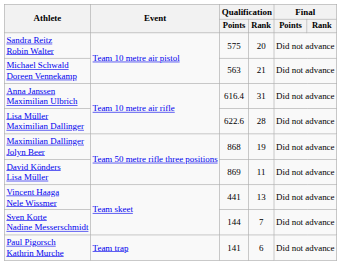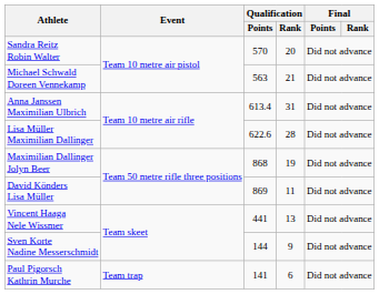 <table class="wikitable" style="font-size:90%">
 <tr>
 <th rowspan="2">Athlete</th>
 <th rowspan="2">Event</th>
 <th colspan=2>Qualification</th>
 <th colspan=2>Final</th>
 </tr>
 <tr style="font-size:95%">
 <th>Points</th>
 <th>Rank</th>
 <th>Points</th>
 <th>Rank</th>
 </tr>
 <tr align=center>
 <td align=left><a href='#'>Sandra Reitz</a><br><a href='#'>Robin Walter</a></td>
 <td align=left rowspan=2><a href='#'>Team 10 metre air pistol</a></td>
-<td>575</td>
+<td>570</td>
 <td>20</td>
 <td colspan=2>Did not advance</td>
 </tr>
 <tr align=center>
 <td align=left><a href='#'>Michael Schwald</a><br><a href='#'>Doreen Vennekamp</a></td>
 <td>563</td>
 <td>21</td>
 <td colspan=2>Did not advance</td>
 </tr>
 <tr align=center>
 <td align=left><a href='#'>Anna Janssen</a><br><a href='#'>Maximilian Ulbrich</a></td>
 <td align=left rowspan=2><a href='#'>Team 10 metre air rifle</a></td>
-<td>616.4</td>
+<td>613.4</td>
 <td>31</td>
 <td colspan=2>Did not advance</td>
 </tr>
 <tr align=center>
 <td align=left><a href='#'>Lisa Müller</a><br><a href='#'>Maximilian Dallinger</a></td>
 <td>622.6</td>
 <td>28</td>
 <td colspan=2>Did not advance</td>
 </tr>
 <tr align=center>
 <td align=left><a href='#'>Maximilian Dallinger</a><br><a href='#'>Jolyn Beer</a></td>
 <td align=left rowspan=2><a href='#'>Team 50 metre rifle three positions</a></td>
 <td>868</td>
 <td>19</td>
 <td colspan=2>Did not advance</td>
 </tr>
 <tr align=center>
 <td align=left><a href='#'>David Könders</a><br><a href='#'>Lisa Müller</a></td>
 <td>869</td>
 <td>11</td>
 <td colspan=2>Did not advance</td>
 </tr>
 <tr align=center>
 <td align=left><a href='#'>Vincent Haaga</a><br><a href='#'>Nele Wissmer</a></td>
 <td align=left rowspan=2><a href='#'>Team skeet</a></td>
 <td>441</td>
 <td>13</td>
 <td colspan=2>Did not advance</td>
 </tr>
 <tr align=center>
 <td align=left><a href='#'>Sven Korte</a><br><a href='#'>Nadine Messerschmidt</a></td>
 <td>144</td>
-<td>7</td>
+<td>9</td>
 <td colspan=2>Did not advance</td>
 </tr>
 <tr align=center>
 <td align=left><a href='#'>Paul Pigorsch</a><br><a href='#'>Kathrin Murche</a></td>
 <td align=left><a href='#'>Team trap</a></td>
 <td>141</td>
 <td>6</td>
 <td colspan=2>Did not advance</td>
 </tr>
 </table>
